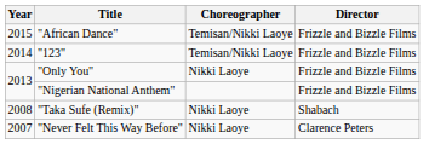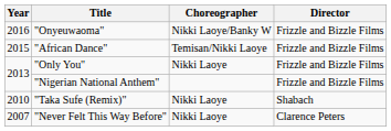 <table class="wikitable">
 <tr>
 <th>Year</th>
 <th>Title</th>
 <th>Choreographer</th>
 <th>Director</th>
 </tr>
 <tr>
-<td>2015</td>
-<td>"African Dance"</td>
-<td>Temisan/Nikki Laoye</td>
+<td>2016</td>
+<td>"Onyeuwaoma"</td>
+<td>Nikki Laoye/Banky W</td>
 <td>Frizzle and Bizzle Films</td>
 </tr>
 <tr>
-<td>2014</td>
-<td>"123"</td>
+<td>2015</td>
+<td>"African Dance"</td>
 <td>Temisan/Nikki Laoye</td>
 <td>Frizzle and Bizzle Films</td>
 </tr>
 <tr>
 <td rowspan="2">2013</td>
 <td>"Only You"</td>
 <td>Nikki Laoye</td>
 <td>Frizzle and Bizzle Films</td>
 </tr>
 <tr>
 <td>"Nigerian National Anthem"</td>
 <td></td>
 <td>Frizzle and Bizzle Films</td>
 </tr>
 <tr>
-<td>2008</td>
+<td>2010</td>
 <td>"Taka Sufe (Remix)"</td>
 <td>Nikki Laoye</td>
 <td>Shabach</td>
 </tr>
 <tr>
 <td>2007</td>
 <td>"Never Felt This Way Before"</td>
 <td>Nikki Laoye</td>
 <td>Clarence Peters</td>
 </tr>
 </table>
